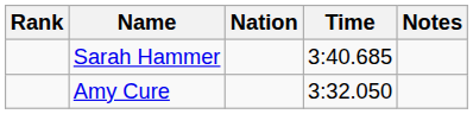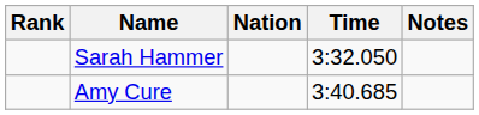 <table class="wikitable sortable" style="text-align:center">
 <tr>
 <th>Rank</th>
 <th>Name</th>
 <th>Nation</th>
 <th>Time</th>
 <th>Notes</th>
 </tr>
 <tr>
 <td></td>
 <td align=left><a href='#'>Sarah Hammer</a></td>
 <td align=left></td>
-<td>3:40.685</td>
+<td>3:32.050</td>
 <td></td>
 </tr>
 <tr>
 <td></td>
 <td align=left><a href='#'>Amy Cure</a></td>
 <td align=left></td>
-<td>3:32.050</td>
+<td>3:40.685</td>
 <td></td>
 </tr>
 </table>
